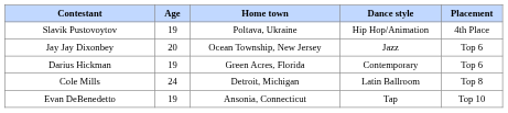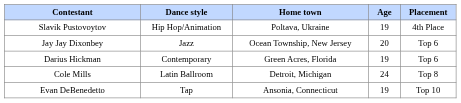 <table border="1" cellpadding="4" cellspacing="0" style="text-align:center; font-size:90%; border-collapse:collapse; width:38%;">
 <tr style="background:#C1D8FF;">
 <th style="width:16%;">Contestant</th>
+<th style="width:8%;">Dance style</th>
+<th style="width:16%;">Home town</th>
 <th style="width:3%; text-align:center;">Age</th>
-<th style="width:16%;">Home town</th>
-<th style="width:8%;">Dance style</th>
 <th style="width:3%;">Placement</th>
 </tr>
 <tr>
 <td>Slavik Pustovoytov</td>
+<td>Hip Hop/Animation</td>
+<td>Poltava, Ukraine</td>
 <td>19</td>
-<td>Poltava, Ukraine</td>
-<td>Hip Hop/Animation</td>
 <td>4th Place</td>
 </tr>
 <tr>
 <td>Jay Jay Dixonbey</td>
+<td>Jazz</td>
+<td>Ocean Township, New Jersey</td>
 <td>20</td>
-<td>Ocean Township, New Jersey</td>
-<td>Jazz</td>
 <td>Top 6</td>
 </tr>
 <tr>
 <td>Darius Hickman</td>
+<td>Contemporary</td>
+<td>Green Acres, Florida</td>
 <td>19</td>
-<td>Green Acres, Florida</td>
-<td>Contemporary</td>
 <td>Top 6</td>
 </tr>
 <tr>
 <td>Cole Mills</td>
+<td>Latin Ballroom</td>
+<td>Detroit, Michigan</td>
 <td>24</td>
-<td>Detroit, Michigan</td>
-<td>Latin Ballroom</td>
 <td>Top 8</td>
 </tr>
 <tr>
 <td>Evan DeBenedetto</td>
+<td>Tap</td>
+<td>Ansonia, Connecticut</td>
 <td>19</td>
-<td>Ansonia, Connecticut</td>
-<td>Tap</td>
 <td>Top 10</td>
 </tr>
 </table>
